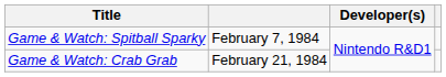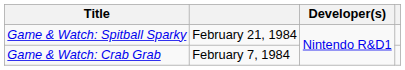 <table class="wikitable plainrowheaders sortable">
 <tr>
 <th scope="col">Title</th>
 <th scope="col" data-sort-type="date"></th>
 <th scope="col">Developer(s)</th>
 <th scope="col" class="unsortable"></th>
 </tr>
 <tr>
 <td><em><a href='#'>Game & Watch: Spitball Sparky</a></em></td>
-<td>February 7, 1984</td>
+<td>February 21, 1984</td>
 <td rowspan="2"><a href='#'>Nintendo R&D1</a></td>
 <td></td>
 </tr>
 <tr>
 <td><em><a href='#'>Game & Watch: Crab Grab</a></em></td>
-<td>February 21, 1984</td>
+<td>February 7, 1984</td>
 <td></td>
 </tr>
 </table>
